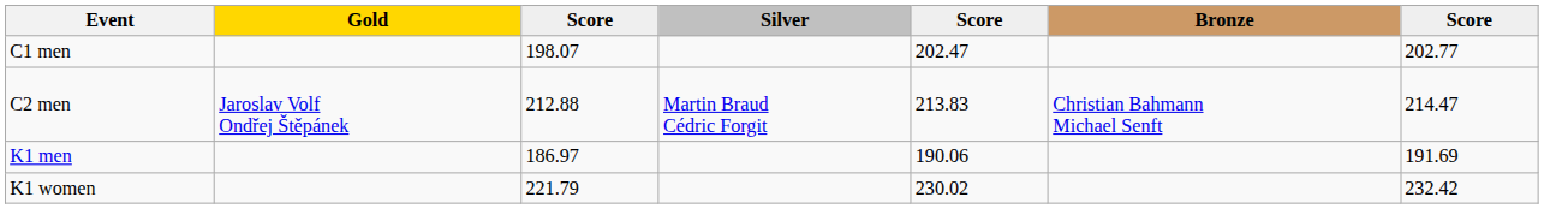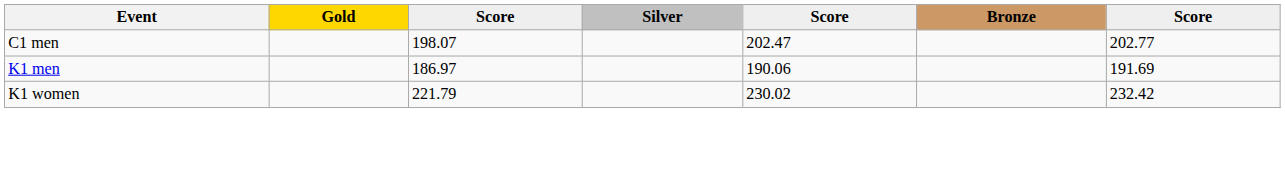 <table class="wikitable" width=100%>
 <tr>
 <th>Event</th>
 <td align=center bgcolor="gold"><strong>Gold</strong></td>
 <td align=center bgcolor="EFEFEF"><strong>Score</strong></td>
 <td align=center bgcolor="silver"><strong>Silver</strong></td>
 <td align=center bgcolor="EFEFEF"><strong>Score</strong></td>
 <td align=center bgcolor="CC9966"><strong>Bronze</strong></td>
 <td align=center bgcolor="EFEFEF"><strong>Score</strong></td>
 </tr>
 <tr>
 <td>C1 men</td>
 <td></td>
 <td>198.07</td>
 <td></td>
 <td>202.47</td>
 <td></td>
 <td>202.77</td>
 </tr>
 <tr>
-<td>C2 men</td>
-<td><br><a href='#'>Jaroslav Volf</a><br><a href='#'>Ondřej Štěpánek</a></td>
-<td>212.88</td>
-<td><br><a href='#'>Martin Braud</a><br><a href='#'>Cédric Forgit</a></td>
-<td>213.83</td>
-<td><br><a href='#'>Christian Bahmann</a><br><a href='#'>Michael Senft</a></td>
-<td>214.47</td>
-</tr>
-<tr>
 <td><a href='#'>K1 men</a></td>
 <td></td>
 <td>186.97</td>
 <td></td>
 <td>190.06</td>
 <td></td>
 <td>191.69</td>
 </tr>
 <tr>
 <td>K1 women</td>
 <td></td>
 <td>221.79</td>
 <td></td>
 <td>230.02</td>
 <td></td>
 <td>232.42</td>
 </tr>
 </table>
